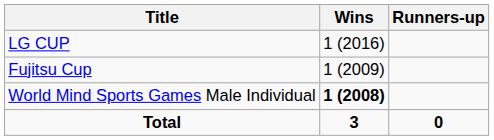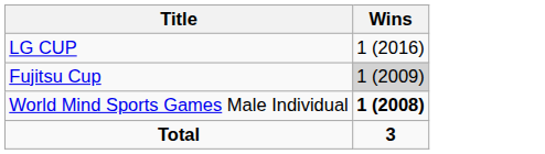 <table class="wikitable">
 <tr>
 <th>Title</th>
 <th>Wins</th>
-<th>Runners-up</th>
 </tr>
 <tr>
 <td><a href='#'>LG CUP</a></td>
 <td>1 (2016)</td>
-<td></td>
 </tr>
 <tr>
 <td><a href='#'>Fujitsu Cup</a></td>
-<td>1 (2009)</td>
-<td></td>
+<td style="background: lightgrey;">1 (2009)</td>
 </tr>
 <tr>
 <td><a href='#'>World Mind Sports Games</a> Male Individual</td>
 <td><strong>1 (2008)</strong></td>
-<td></td>
 </tr>
 <tr align="center">
 <td><strong>Total</strong></td>
 <td><strong>3</strong></td>
-<td><strong>0</strong></td>
 </tr>
 </table>
